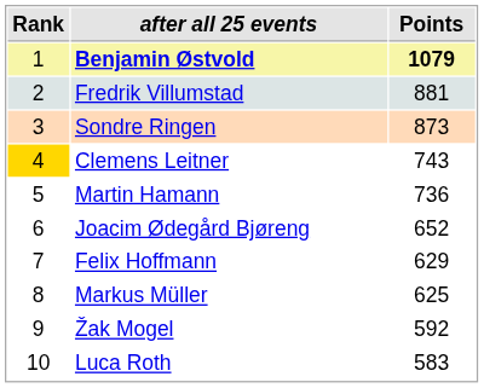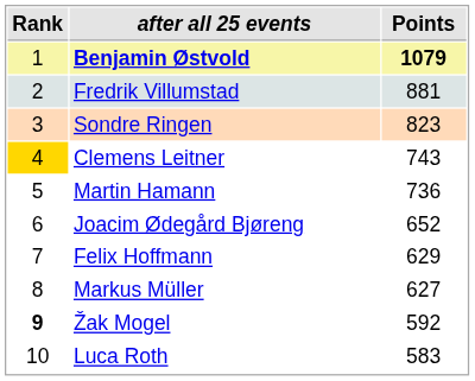 <table cellspacing="1" cellpadding="3" style="border:1px solid #AAAAAA;font-size:86%">
 <tr style="background-color: #E4E4E4;">
 <th style="border-bottom:1px solid #AAAAAA; width: 10px;">Rank</th>
 <th style="border-bottom:1px solid #AAAAAA; width: 200px;"><em>after all 25 events</em></th>
 <th style="border-bottom:1px solid #AAAAAA; width: 50px;">Points</th>
 </tr>
 <tr style="background:#f7f6a8;">
 <td align=center>1</td>
 <td> <strong><a href='#'>Benjamin Østvold</a></strong></td>
 <td align=center><strong>1079</strong></td>
 </tr>
 <tr style="background:#dce5e5;">
 <td align=center>2</td>
 <td> <a href='#'>Fredrik Villumstad</a></td>
 <td align=center>881</td>
 </tr>
 <tr style="background:#ffdab9;">
 <td align=center>3</td>
 <td> <a href='#'>Sondre Ringen</a></td>
-<td align=center>873</td>
+<td align=center>823</td>
 </tr>
 <tr>
 <td align=center style="background: gold;">4</td>
 <td> <a href='#'>Clemens Leitner</a></td>
 <td align=center>743</td>
 </tr>
 <tr>
 <td align=center>5</td>
 <td> <a href='#'>Martin Hamann</a></td>
 <td align=center>736</td>
 </tr>
 <tr>
 <td align=center>6</td>
 <td> <a href='#'>Joacim Ødegård Bjøreng</a></td>
 <td align=center>652</td>
 </tr>
 <tr>
 <td align=center>7</td>
 <td> <a href='#'>Felix Hoffmann</a></td>
 <td align=center>629</td>
 </tr>
 <tr>
 <td align=center>8</td>
 <td> <a href='#'>Markus Müller</a></td>
-<td align=center>625</td>
+<td align=center>627</td>
 </tr>
 <tr>
-<td align=center>9</td>
+<td align=center><strong>9</strong></td>
 <td> <a href='#'>Žak Mogel</a></td>
 <td align=center>592</td>
 </tr>
 <tr>
 <td align=center>10</td>
 <td> <a href='#'>Luca Roth</a></td>
 <td align=center>583</td>
 </tr>
 </table>
